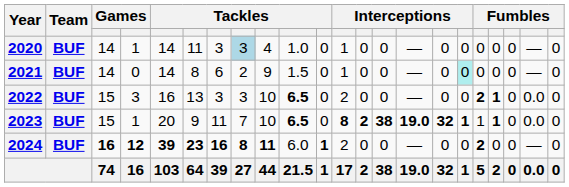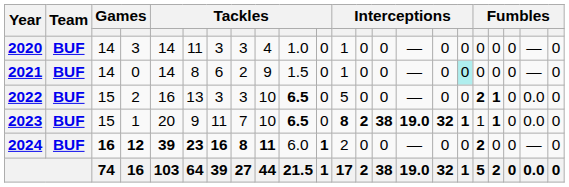 <table class="wikitable" style="text-align: center;">
 <tr>
 <th rowspan="2">Year</th>
 <th rowspan="2">Team</th>
 <th colspan="2">Games</th>
 <th colspan="7">Tackles</th>
 <th colspan="6">Interceptions</th>
 <th colspan="5">Fumbles</th>
 </tr>
 <tr>
 <th></th>
 <th></th>
 <th></th>
 <th></th>
 <th></th>
 <th></th>
 <th></th>
 <th></th>
 <th></th>
 <th></th>
 <th></th>
 <th></th>
 <th></th>
 <th></th>
 <th></th>
 <th></th>
 <th></th>
 <th></th>
 <th></th>
 <th></th>
 </tr>
 <tr>
 <th><a href='#'>2020</a></th>
 <th><a href='#'>BUF</a></th>
 <td>14</td>
-<td>1</td>
+<td>3</td>
 <td>14</td>
 <td>11</td>
 <td>3</td>
-<td style="background: lightblue;">3</td>
+<td>3</td>
 <td>4</td>
 <td>1.0</td>
 <td>0</td>
 <td>1</td>
 <td>0</td>
 <td>0</td>
 <td>—</td>
 <td>0</td>
 <td>0</td>
 <td>0</td>
 <td>0</td>
 <td>0</td>
 <td>—</td>
 <td>0</td>
 </tr>
 <tr>
 <th><a href='#'>2021</a></th>
 <th><a href='#'>BUF</a></th>
 <td>14</td>
 <td>0</td>
 <td>14</td>
 <td>8</td>
 <td>6</td>
 <td>2</td>
 <td>9</td>
 <td>1.5</td>
 <td>0</td>
 <td>1</td>
 <td>0</td>
 <td>0</td>
 <td>—</td>
 <td>0</td>
 <td style="background: paleturquoise;">0</td>
 <td>0</td>
 <td>0</td>
 <td>0</td>
 <td>—</td>
 <td>0</td>
 </tr>
 <tr>
 <th><a href='#'>2022</a></th>
 <th><a href='#'>BUF</a></th>
 <td>15</td>
-<td>3</td>
+<td>2</td>
 <td>16</td>
 <td>13</td>
 <td>3</td>
 <td>3</td>
 <td>10</td>
 <td><strong>6.5</strong></td>
 <td>0</td>
-<td>2</td>
+<td>5</td>
 <td>0</td>
 <td>0</td>
 <td>—</td>
 <td>0</td>
 <td>0</td>
 <td><strong>2</strong></td>
 <td><strong>1</strong></td>
 <td>0</td>
 <td>0.0</td>
 <td>0</td>
 </tr>
 <tr>
 <th><a href='#'>2023</a></th>
 <th><a href='#'>BUF</a></th>
 <td>15</td>
 <td>1</td>
 <td>20</td>
 <td>9</td>
 <td>11</td>
 <td>7</td>
 <td>10</td>
 <td><strong>6.5</strong></td>
 <td>0</td>
 <td><strong>8</strong></td>
 <td><strong>2</strong></td>
 <td><strong>38</strong></td>
 <td><strong>19.0</strong></td>
 <td><strong>32</strong></td>
 <td><strong>1</strong></td>
 <td>1</td>
 <td><strong>1</strong></td>
 <td>0</td>
 <td>0.0</td>
 <td>0</td>
 </tr>
 <tr>
 <th><a href='#'>2024</a></th>
 <th><a href='#'>BUF</a></th>
 <td><strong>16</strong></td>
 <td><strong>12</strong></td>
 <td><strong>39</strong></td>
 <td><strong>23</strong></td>
 <td><strong>16</strong></td>
 <td><strong>8</strong></td>
 <td><strong>11</strong></td>
 <td>6.0</td>
 <td><strong>1</strong></td>
 <td>2</td>
 <td>0</td>
 <td>0</td>
 <td>—</td>
 <td>0</td>
 <td>0</td>
 <td><strong>2</strong></td>
 <td>0</td>
 <td>0</td>
 <td>—</td>
 <td>0</td>
 </tr>
 <tr>
 <th colspan="2"></th>
 <th>74</th>
 <th>16</th>
 <th>103</th>
 <th>64</th>
 <th>39</th>
 <th>27</th>
 <th>44</th>
 <th>21.5</th>
 <th>1</th>
 <th>17</th>
 <th>2</th>
 <th>38</th>
 <th>19.0</th>
 <th>32</th>
 <th>1</th>
 <th>5</th>
 <th>2</th>
 <th>0</th>
 <th>0.0</th>
 <th>0</th>
 </tr>
 </table>
